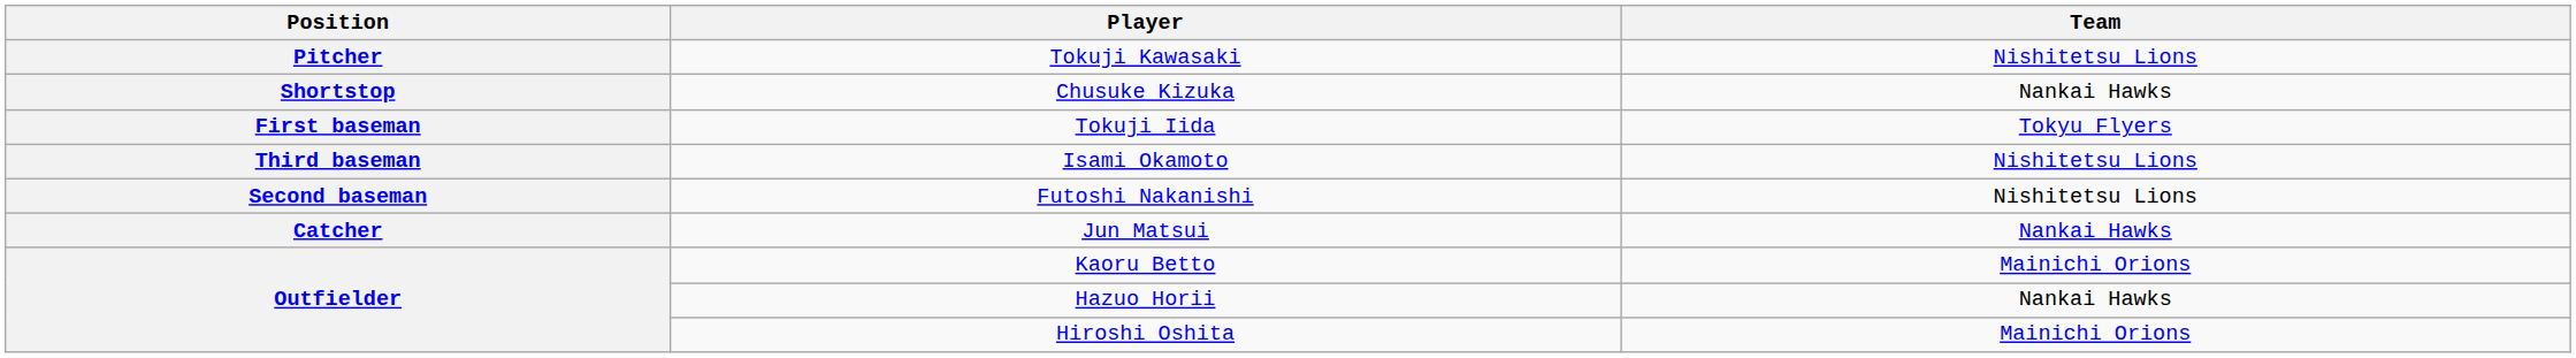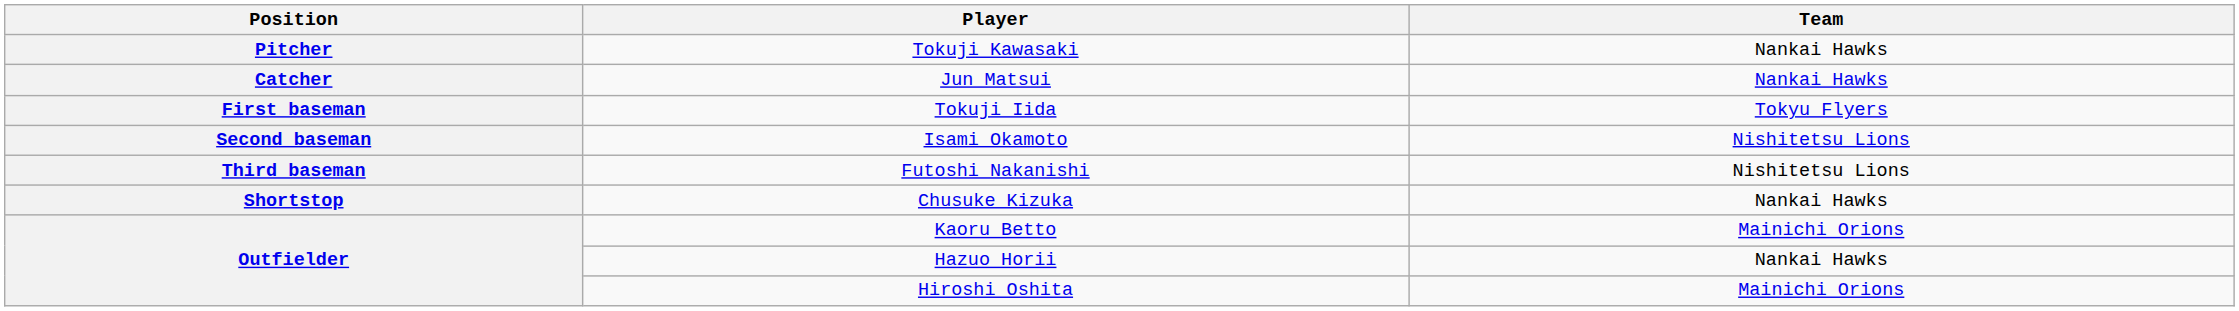 <table class="wikitable" style="text-align:center;">
 <tr>
 <th scope="col" width="7%">Position</th>
 <th scope="col" width="10%">Player</th>
 <th scope="col" width="10%">Team</th>
 </tr>
 <tr>
 <th scope="row" style="text-align:center;"><a href='#'>Pitcher</a></th>
 <td><a href='#'>Tokuji Kawasaki</a></td>
-<td><a href='#'>Nishitetsu Lions</a></td>
+<td>Nankai Hawks</td>
 </tr>
 <tr>
-<th scope="row" style="text-align:center;"><a href='#'>Shortstop</a></th>
-<td><a href='#'>Chusuke Kizuka</a></td>
-<td>Nankai Hawks</td>
+<th scope="row" style="text-align:center;"><a href='#'>Catcher</a></th>
+<td><a href='#'>Jun Matsui</a></td>
+<td><a href='#'>Nankai Hawks</a></td>
 </tr>
 <tr>
 <th scope="row" style="text-align:center;"><a href='#'>First baseman</a></th>
 <td><a href='#'>Tokuji Iida</a></td>
 <td><a href='#'>Tokyu Flyers</a></td>
 </tr>
 <tr>
-<th scope="row" style="text-align:center;"><a href='#'>Third baseman</a></th>
+<th scope="row" style="text-align:center;"><a href='#'>Second baseman</a></th>
 <td><a href='#'>Isami Okamoto</a></td>
 <td><a href='#'>Nishitetsu Lions</a></td>
 </tr>
 <tr>
-<th scope="row" style="text-align:center;"><a href='#'>Second baseman</a></th>
+<th scope="row" style="text-align:center;"><a href='#'>Third baseman</a></th>
 <td><a href='#'>Futoshi Nakanishi</a></td>
 <td>Nishitetsu Lions</td>
 </tr>
 <tr>
-<th scope="row" style="text-align:center;"><a href='#'>Catcher</a></th>
-<td><a href='#'>Jun Matsui</a></td>
-<td><a href='#'>Nankai Hawks</a></td>
+<th scope="row" style="text-align:center;"><a href='#'>Shortstop</a></th>
+<td><a href='#'>Chusuke Kizuka</a></td>
+<td>Nankai Hawks</td>
 </tr>
 <tr>
 <th scope="row" style="text-align:center;" rowspan=3><a href='#'>Outfielder</a></th>
 <td><a href='#'>Kaoru Betto</a></td>
 <td><a href='#'>Mainichi Orions</a></td>
 </tr>
 <tr>
 <td><a href='#'>Hazuo Horii</a></td>
 <td>Nankai Hawks</td>
 </tr>
 <tr>
 <td><a href='#'>Hiroshi Oshita</a></td>
 <td><a href='#'>Mainichi Orions</a></td>
 </tr>
 </table>
